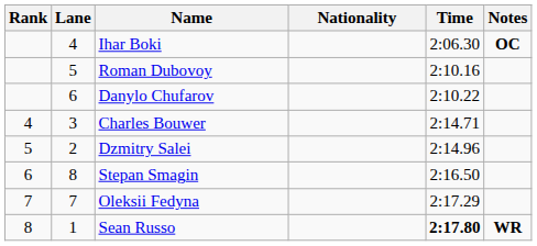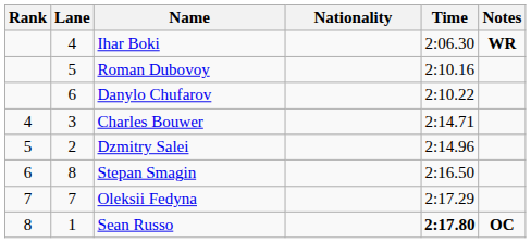 <table class="wikitable sortable" style="text-align:center">
 <tr>
 <th>Rank</th>
 <th>Lane</th>
 <th style="width:180px">Name</th>
 <th style="width:125px">Nationality</th>
 <th>Time</th>
 <th>Notes</th>
 </tr>
 <tr>
 <td></td>
 <td>4</td>
 <td style="text-align:left;"><a href='#'>Ihar Boki</a></td>
 <td style="text-align:left;"></td>
 <td>2:06.30</td>
-<td><strong>OC</strong></td>
+<td><strong>WR</strong></td>
 </tr>
 <tr>
 <td></td>
 <td>5</td>
 <td style="text-align:left;"><a href='#'>Roman Dubovoy</a></td>
 <td style="text-align:left;"></td>
 <td>2:10.16</td>
 <td></td>
 </tr>
 <tr>
 <td></td>
 <td>6</td>
 <td style="text-align:left;"><a href='#'>Danylo Chufarov</a></td>
 <td style="text-align:left;"></td>
 <td>2:10.22</td>
 <td></td>
 </tr>
 <tr>
 <td>4</td>
 <td>3</td>
 <td style="text-align:left;"><a href='#'>Charles Bouwer</a></td>
 <td style="text-align:left;"></td>
 <td>2:14.71</td>
 <td></td>
 </tr>
 <tr>
 <td>5</td>
 <td>2</td>
 <td style="text-align:left;"><a href='#'>Dzmitry Salei</a></td>
 <td style="text-align:left;"></td>
 <td>2:14.96</td>
 <td></td>
 </tr>
 <tr>
 <td>6</td>
 <td>8</td>
 <td style="text-align:left;"><a href='#'>Stepan Smagin</a></td>
 <td style="text-align:left;"></td>
 <td>2:16.50</td>
 <td></td>
 </tr>
 <tr>
 <td>7</td>
 <td>7</td>
 <td style="text-align:left;"><a href='#'>Oleksii Fedyna</a></td>
 <td style="text-align:left;"></td>
 <td>2:17.29</td>
 <td></td>
 </tr>
 <tr>
 <td>8</td>
 <td>1</td>
 <td style="text-align:left;"><a href='#'>Sean Russo</a></td>
 <td style="text-align:left;"></td>
 <td><strong>2:17.80</strong></td>
-<td><strong>WR</strong></td>
+<td><strong>OC</strong></td>
 </tr>
 </table>
